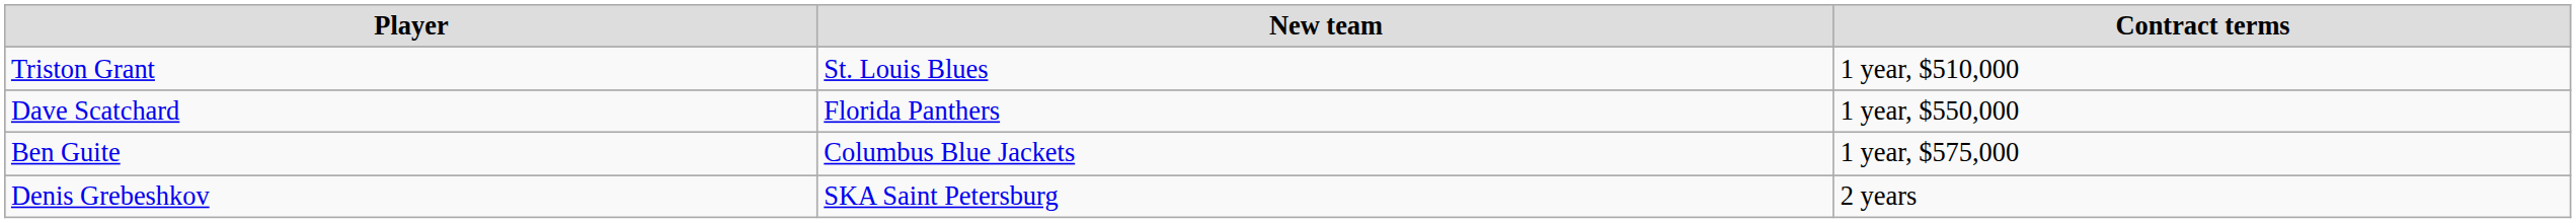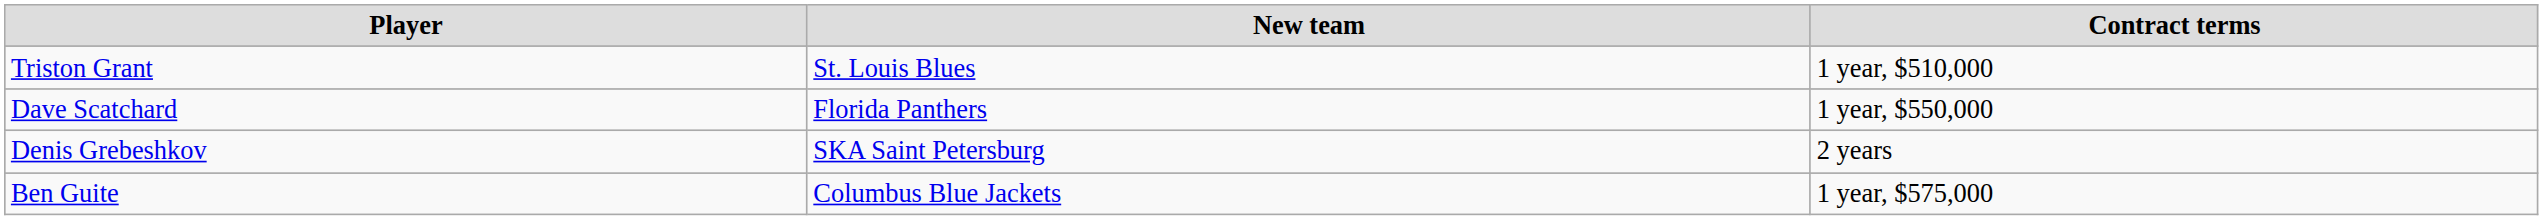 <table class="wikitable" width=97%>
 <tr align="center"  bgcolor="#dddddd">
 <td><strong>Player</strong></td>
 <td><strong>New team</strong></td>
 <td><strong>Contract terms</strong></td>
 </tr>
 <tr>
 <td><a href='#'>Triston Grant</a></td>
 <td><a href='#'>St. Louis Blues</a></td>
 <td>1 year, $510,000</td>
 </tr>
 <tr>
 <td><a href='#'>Dave Scatchard</a></td>
 <td><a href='#'>Florida Panthers</a></td>
 <td>1 year, $550,000</td>
 </tr>
 <tr>
+<td><a href='#'>Denis Grebeshkov</a></td>
+<td><a href='#'>SKA Saint Petersburg</a></td>
+<td>2 years</td>
+</tr>
+<tr>
 <td><a href='#'>Ben Guite</a></td>
 <td><a href='#'>Columbus Blue Jackets</a></td>
 <td>1 year, $575,000</td>
 </tr>
-<tr>
-<td><a href='#'>Denis Grebeshkov</a></td>
-<td><a href='#'>SKA Saint Petersburg</a></td>
-<td>2 years</td>
-</tr>
 </table>
